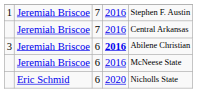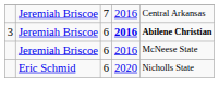 <table class="wikitable">
 <tr>
-</tr>
-<tr>
-<td>1</td>
-<td><a href='#'>Jeremiah Briscoe</a></td>
-<td>7</td>
-<td><a href='#'>2016</a></td>
-<td style="font-size:80%;">Stephen F. Austin</td>
 </tr>
 <tr>
 <td></td>
 <td><a href='#'>Jeremiah Briscoe</a></td>
 <td>7</td>
 <td><a href='#'>2016</a></td>
 <td style="font-size:80%;">Central Arkansas</td>
 </tr>
 <tr>
 <td>3</td>
 <td><a href='#'>Jeremiah Briscoe</a></td>
 <td>6</td>
 <td><strong><a href='#'>2016</a></strong></td>
-<td style="font-size:80%;">Abilene Christian</td>
+<td style="font-size:80%;"><strong>Abilene Christian</strong></td>
 </tr>
 <tr>
 <td></td>
 <td><a href='#'>Jeremiah Briscoe</a></td>
 <td>6</td>
 <td><a href='#'>2016</a></td>
 <td style="font-size:80%;">McNeese State</td>
 </tr>
 <tr>
 <td></td>
 <td><a href='#'>Eric Schmid</a></td>
 <td>6</td>
 <td><a href='#'>2020</a></td>
 <td style="font-size:80%;">Nicholls State</td>
 </tr>
 </table>
